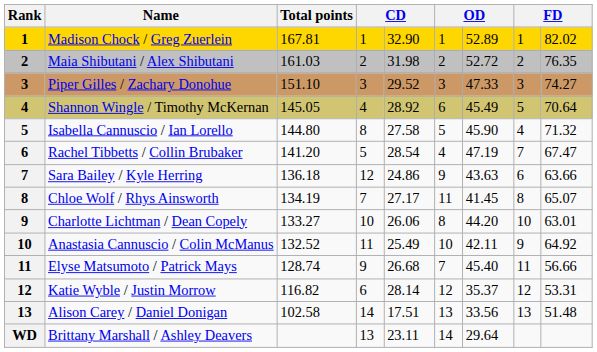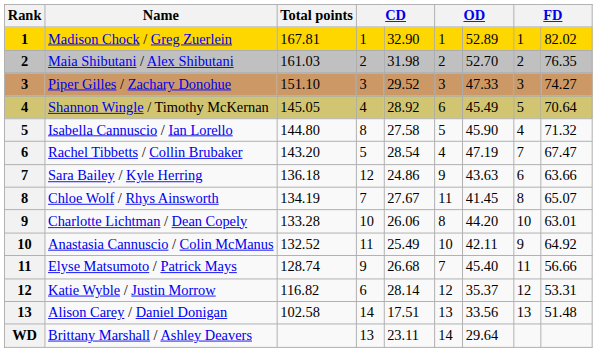 <table class="wikitable sortable">
 <tr>
 <th>Rank</th>
 <th>Name</th>
 <th>Total points</th>
 <th colspan="2" width="80px"><a href='#'>CD</a></th>
 <th colspan="2" width="80px"><a href='#'>OD</a></th>
 <th colspan="2" width="80px"><a href='#'>FD</a></th>
 </tr>
 <tr bgcolor="gold">
 <td align="center"><strong>1</strong></td>
 <td><a href='#'>Madison Chock</a> / <a href='#'>Greg Zuerlein</a></td>
 <td>167.81</td>
 <td>1</td>
 <td>32.90</td>
 <td>1</td>
 <td>52.89</td>
 <td>1</td>
 <td>82.02</td>
 </tr>
 <tr bgcolor="silver">
 <td align="center"><strong>2</strong></td>
 <td><a href='#'>Maia Shibutani</a> / <a href='#'>Alex Shibutani</a></td>
 <td>161.03</td>
 <td>2</td>
 <td>31.98</td>
 <td>2</td>
-<td>52.72</td>
+<td>52.70</td>
 <td>2</td>
 <td>76.35</td>
 </tr>
 <tr bgcolor="cc9966">
 <td align="center"><strong>3</strong></td>
 <td><a href='#'>Piper Gilles</a> / <a href='#'>Zachary Donohue</a></td>
 <td>151.10</td>
 <td>3</td>
 <td>29.52</td>
 <td>3</td>
 <td>47.33</td>
 <td>3</td>
 <td>74.27</td>
 </tr>
 <tr bgcolor="#d1c571">
 <td align="center"><strong>4</strong></td>
 <td><a href='#'>Shannon Wingle</a> / Timothy McKernan</td>
 <td>145.05</td>
 <td>4</td>
 <td>28.92</td>
 <td>6</td>
 <td>45.49</td>
 <td>5</td>
 <td>70.64</td>
 </tr>
 <tr>
 <th>5</th>
 <td><a href='#'>Isabella Cannuscio</a> / <a href='#'>Ian Lorello</a></td>
 <td>144.80</td>
 <td>8</td>
 <td>27.58</td>
 <td>5</td>
 <td>45.90</td>
 <td>4</td>
 <td>71.32</td>
 </tr>
 <tr>
 <th>6</th>
 <td><a href='#'>Rachel Tibbetts</a> / <a href='#'>Collin Brubaker</a></td>
-<td>141.20</td>
+<td>143.20</td>
 <td>5</td>
 <td>28.54</td>
 <td>4</td>
 <td>47.19</td>
 <td>7</td>
 <td>67.47</td>
 </tr>
 <tr>
 <th>7</th>
 <td><a href='#'>Sara Bailey</a> / <a href='#'>Kyle Herring</a></td>
 <td>136.18</td>
 <td>12</td>
 <td>24.86</td>
 <td>9</td>
 <td>43.63</td>
 <td>6</td>
 <td>63.66</td>
 </tr>
 <tr>
 <th>8</th>
 <td><a href='#'>Chloe Wolf</a> / <a href='#'>Rhys Ainsworth</a></td>
 <td>134.19</td>
 <td>7</td>
-<td>27.17</td>
+<td>27.67</td>
 <td>11</td>
 <td>41.45</td>
 <td>8</td>
 <td>65.07</td>
 </tr>
 <tr>
 <th>9</th>
 <td><a href='#'>Charlotte Lichtman</a> / <a href='#'>Dean Copely</a></td>
-<td>133.27</td>
+<td>133.28</td>
 <td>10</td>
 <td>26.06</td>
 <td>8</td>
 <td>44.20</td>
 <td>10</td>
 <td>63.01</td>
 </tr>
 <tr>
 <th>10</th>
 <td><a href='#'>Anastasia Cannuscio</a> / <a href='#'>Colin McManus</a></td>
 <td>132.52</td>
 <td>11</td>
 <td>25.49</td>
 <td>10</td>
 <td>42.11</td>
 <td>9</td>
 <td>64.92</td>
 </tr>
 <tr>
 <th>11</th>
 <td><a href='#'>Elyse Matsumoto</a> / <a href='#'>Patrick Mays</a></td>
 <td>128.74</td>
 <td>9</td>
 <td>26.68</td>
 <td>7</td>
 <td>45.40</td>
 <td>11</td>
 <td>56.66</td>
 </tr>
 <tr>
 <th>12</th>
 <td><a href='#'>Katie Wyble</a> / <a href='#'>Justin Morrow</a></td>
 <td>116.82</td>
 <td>6</td>
 <td>28.14</td>
 <td>12</td>
 <td>35.37</td>
 <td>12</td>
 <td>53.31</td>
 </tr>
 <tr>
 <th>13</th>
 <td><a href='#'>Alison Carey</a> / <a href='#'>Daniel Donigan</a></td>
 <td>102.58</td>
 <td>14</td>
 <td>17.51</td>
 <td>13</td>
 <td>33.56</td>
 <td>13</td>
 <td>51.48</td>
 </tr>
 <tr>
 <th>WD</th>
 <td><a href='#'>Brittany Marshall</a> / <a href='#'>Ashley Deavers</a></td>
 <td></td>
 <td>13</td>
 <td>23.11</td>
 <td>14</td>
 <td>29.64</td>
 <td></td>
 <td></td>
 </tr>
 </table>
